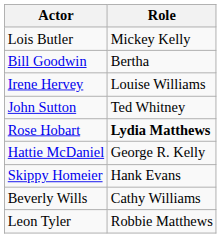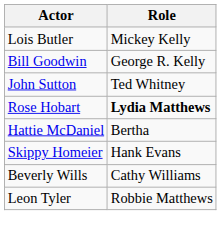 <table class="wikitable">
 <tr>
 <th>Actor</th>
 <th>Role</th>
 </tr>
 <tr>
 <td>Lois Butler</td>
 <td>Mickey Kelly</td>
 </tr>
 <tr>
 <td><a href='#'>Bill Goodwin</a></td>
-<td>Bertha</td>
-</tr>
-<tr>
-<td><a href='#'>Irene Hervey</a></td>
-<td>Louise Williams</td>
+<td>George R. Kelly</td>
 </tr>
 <tr>
 <td><a href='#'>John Sutton</a></td>
 <td>Ted Whitney</td>
 </tr>
 <tr>
 <td><a href='#'>Rose Hobart</a></td>
 <td><strong>Lydia Matthews</strong></td>
 </tr>
 <tr>
 <td><a href='#'>Hattie McDaniel</a></td>
-<td>George R. Kelly</td>
+<td>Bertha</td>
 </tr>
 <tr>
 <td><a href='#'>Skippy Homeier</a></td>
 <td>Hank Evans</td>
 </tr>
 <tr>
 <td>Beverly Wills</td>
 <td>Cathy Williams</td>
 </tr>
 <tr>
 <td>Leon Tyler</td>
 <td>Robbie Matthews</td>
 </tr>
 </table>
